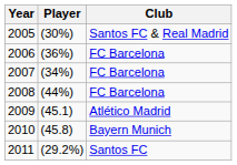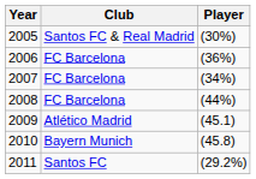 <table class="wikitable">
 <tr>
 <th>Year</th>
+<th>Club</th>
 <th>Player</th>
-<th>Club</th>
 </tr>
 <tr>
 <td>2005</td>
+<td> <a href='#'>Santos FC</a> &  <a href='#'>Real Madrid</a></td>
 <td> (30%)</td>
-<td> <a href='#'>Santos FC</a> &  <a href='#'>Real Madrid</a></td>
 </tr>
 <tr>
 <td>2006</td>
+<td> <a href='#'>FC Barcelona</a></td>
 <td> (36%)</td>
-<td> <a href='#'>FC Barcelona</a></td>
 </tr>
 <tr>
 <td>2007</td>
+<td> <a href='#'>FC Barcelona</a></td>
 <td> (34%)</td>
-<td> <a href='#'>FC Barcelona</a></td>
 </tr>
 <tr>
 <td>2008</td>
+<td> <a href='#'>FC Barcelona</a></td>
 <td> (44%)</td>
-<td> <a href='#'>FC Barcelona</a></td>
 </tr>
 <tr>
 <td>2009</td>
+<td> <a href='#'>Atlético Madrid</a></td>
 <td> (45.1)</td>
-<td> <a href='#'>Atlético Madrid</a></td>
 </tr>
 <tr>
 <td>2010</td>
+<td> <a href='#'>Bayern Munich</a></td>
 <td> (45.8)</td>
-<td> <a href='#'>Bayern Munich</a></td>
 </tr>
 <tr>
 <td>2011</td>
+<td> <a href='#'>Santos FC</a></td>
 <td> (29.2%)</td>
-<td> <a href='#'>Santos FC</a></td>
 </tr>
 </table>
